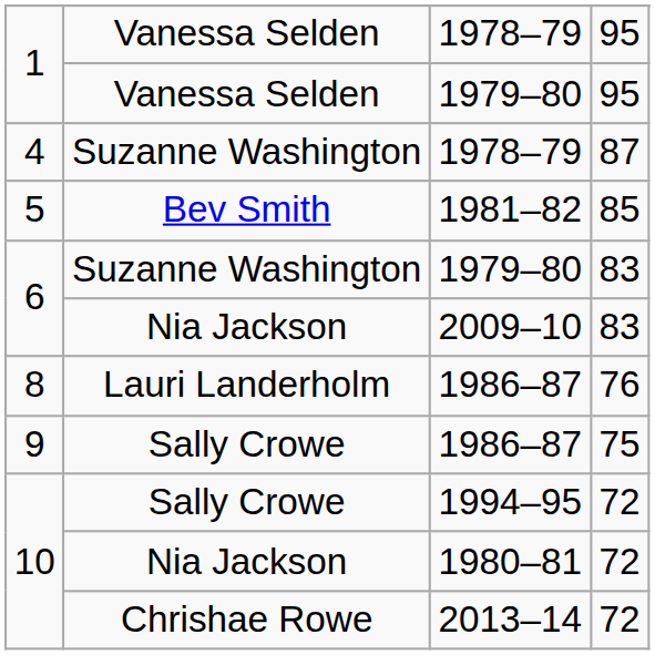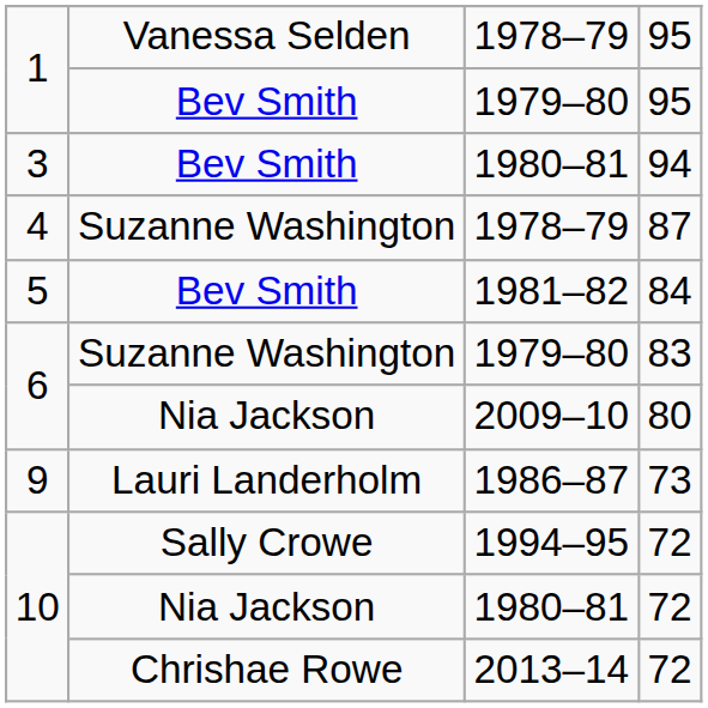 <table class="wikitable">
 <tr>
 </tr>
 <tr align=center>
 <td rowspan=2>1</td>
 <td>Vanessa Selden</td>
 <td>1978–79</td>
 <td>95</td>
 </tr>
 <tr align=center>
-<td>Vanessa Selden</td>
+<td><a href='#'>Bev Smith</a></td>
 <td>1979–80</td>
 <td>95</td>
+</tr>
+<tr align=center>
+<td>3</td>
+<td><a href='#'>Bev Smith</a></td>
+<td>1980–81</td>
+<td>94</td>
 </tr>
 <tr align=center>
 <td>4</td>
 <td>Suzanne Washington</td>
 <td>1978–79</td>
 <td>87</td>
 </tr>
 <tr align=center>
 <td>5</td>
 <td><a href='#'>Bev Smith</a></td>
 <td>1981–82</td>
-<td>85</td>
+<td>84</td>
 </tr>
 <tr align=center>
 <td rowspan=2>6</td>
 <td>Suzanne Washington</td>
 <td>1979–80</td>
 <td>83</td>
 </tr>
 <tr align=center>
 <td>Nia Jackson</td>
 <td>2009–10</td>
-<td>83</td>
-</tr>
-<tr align=center>
-<td>8</td>
-<td>Lauri Landerholm</td>
-<td>1986–87</td>
-<td>76</td>
+<td>80</td>
 </tr>
 <tr align=center>
 <td>9</td>
-<td>Sally Crowe</td>
+<td>Lauri Landerholm</td>
 <td>1986–87</td>
-<td>75</td>
+<td>73</td>
 </tr>
 <tr align=center>
 <td rowspan=3>10</td>
 <td>Sally Crowe</td>
 <td>1994–95</td>
 <td>72</td>
 </tr>
 <tr align=center>
 <td>Nia Jackson</td>
 <td>1980–81</td>
 <td>72</td>
 </tr>
 <tr align=center>
 <td>Chrishae Rowe</td>
 <td>2013–14</td>
 <td>72</td>
 </tr>
 </table>
